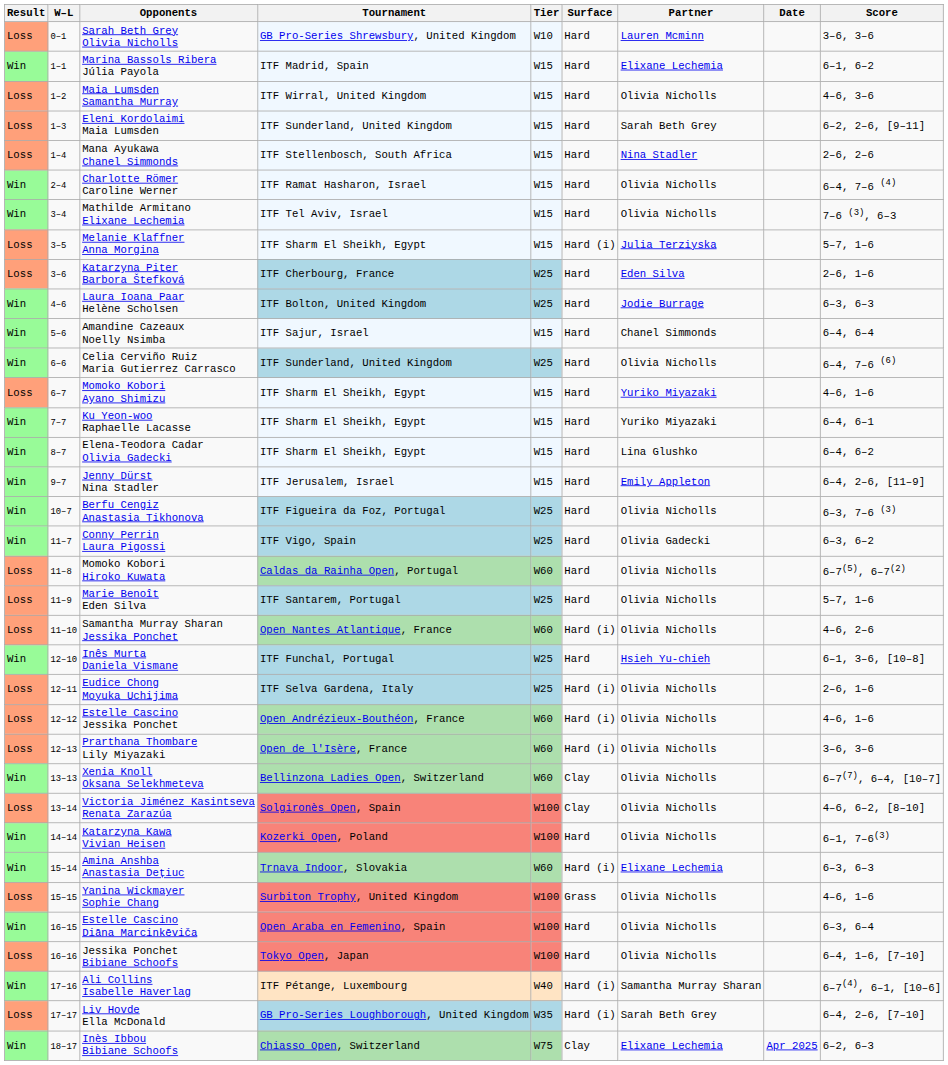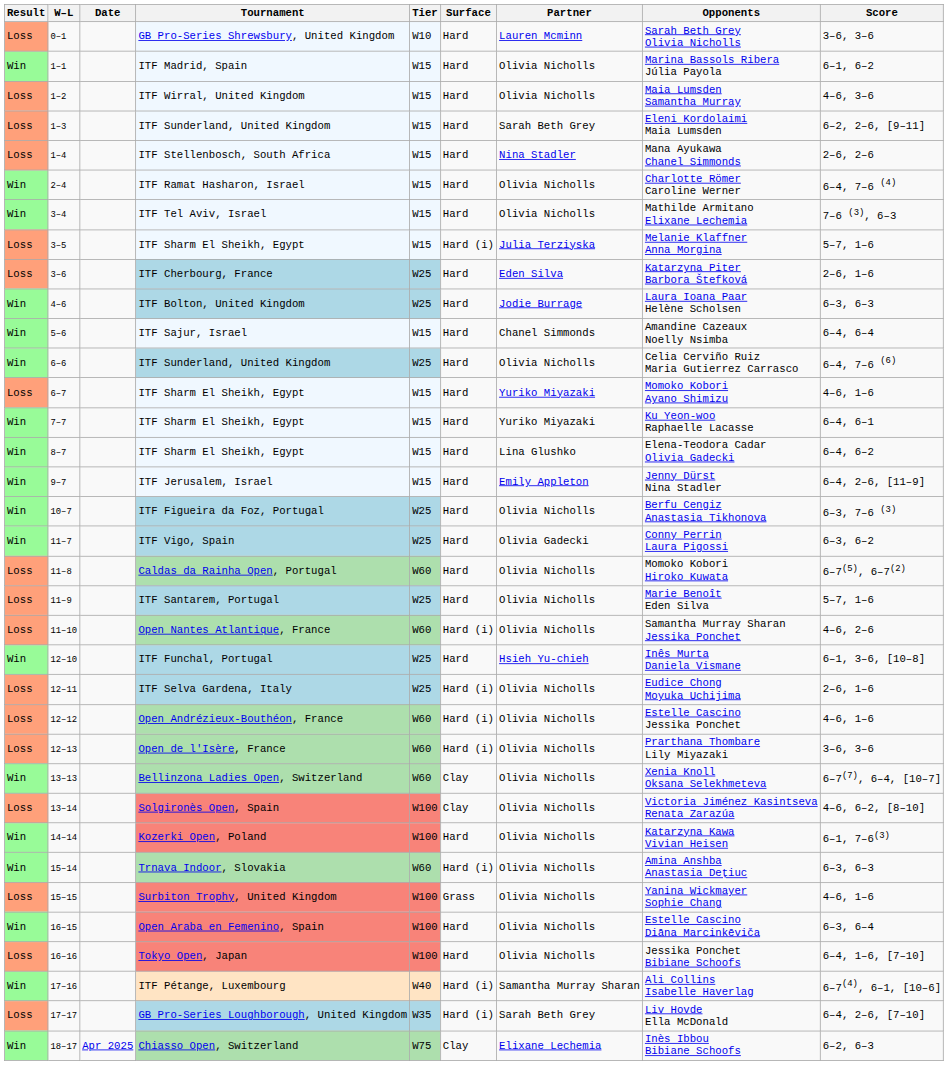 <table class="wikitable sortable nowrap">
 <tr>
 <th>Result</th>
 <th class=unsortable>W–L</th>
-<th>Opponents</th>
+<th>Date</th>
 <th>Tournament</th>
 <th>Tier</th>
 <th>Surface</th>
 <th>Partner</th>
-<th>Date</th>
+<th>Opponents</th>
 <th class=unsortable>Score</th>
 </tr>
 <tr>
 <td bgcolor=ffa07a>Loss</td>
 <td><small>0–1</small></td>
-<td> <a href='#'>Sarah Beth Grey</a> <br>  <a href='#'>Olivia Nicholls</a></td>
+<td></td>
 <td bgcolor=#f0f8ff><a href='#'>GB Pro-Series Shrewsbury</a>, United Kingdom</td>
 <td bgcolor=#f0f8ff>W10</td>
 <td>Hard</td>
 <td> <a href='#'>Lauren Mcminn</a></td>
-<td></td>
+<td> <a href='#'>Sarah Beth Grey</a> <br>  <a href='#'>Olivia Nicholls</a></td>
 <td>3–6, 3–6</td>
 </tr>
 <tr>
 <td bgcolor=98FB98>Win</td>
 <td><small>1–1</small></td>
-<td> <a href='#'>Marina Bassols Ribera</a> <br>  Júlia Payola</td>
+<td></td>
 <td bgcolor=#f0f8ff>ITF Madrid, Spain</td>
 <td bgcolor=#f0f8ff>W15</td>
 <td>Hard</td>
-<td> <a href='#'>Elixane Lechemia</a></td>
-<td></td>
+<td> Olivia Nicholls</td>
+<td> <a href='#'>Marina Bassols Ribera</a> <br>  Júlia Payola</td>
 <td>6–1, 6–2</td>
 </tr>
 <tr>
 <td bgcolor=ffa07a>Loss</td>
 <td><small>1–2</small></td>
-<td> <a href='#'>Maia Lumsden</a> <br>  <a href='#'>Samantha Murray</a></td>
+<td></td>
 <td bgcolor=#f0f8ff>ITF Wirral, United Kingdom</td>
 <td bgcolor=#f0f8ff>W15</td>
 <td>Hard</td>
 <td> Olivia Nicholls</td>
-<td></td>
+<td> <a href='#'>Maia Lumsden</a> <br>  <a href='#'>Samantha Murray</a></td>
 <td>4–6, 3–6</td>
 </tr>
 <tr>
 <td bgcolor=ffa07a>Loss</td>
 <td><small>1–3</small></td>
-<td> <a href='#'>Eleni Kordolaimi</a> <br>  Maia Lumsden</td>
+<td></td>
 <td bgcolor=#f0f8ff>ITF Sunderland, United Kingdom</td>
 <td bgcolor=#f0f8ff>W15</td>
 <td>Hard</td>
 <td> Sarah Beth Grey</td>
-<td></td>
+<td> <a href='#'>Eleni Kordolaimi</a> <br>  Maia Lumsden</td>
 <td>6–2, 2–6, [9–11]</td>
 </tr>
 <tr>
 <td bgcolor=ffa07a>Loss</td>
 <td><small>1–4</small></td>
-<td> Mana Ayukawa <br>  <a href='#'>Chanel Simmonds</a></td>
+<td></td>
 <td bgcolor=#f0f8ff>ITF Stellenbosch, South Africa</td>
 <td bgcolor=#f0f8ff>W15</td>
 <td>Hard</td>
 <td> <a href='#'>Nina Stadler</a></td>
-<td></td>
+<td> Mana Ayukawa <br>  <a href='#'>Chanel Simmonds</a></td>
 <td>2–6, 2–6</td>
 </tr>
 <tr>
 <td bgcolor=98FB98>Win</td>
 <td><small>2–4</small></td>
-<td> <a href='#'>Charlotte Römer</a> <br>  Caroline Werner</td>
+<td></td>
 <td bgcolor=#f0f8ff>ITF Ramat Hasharon, Israel</td>
 <td bgcolor=#f0f8ff>W15</td>
 <td>Hard</td>
 <td> Olivia Nicholls</td>
-<td></td>
+<td> <a href='#'>Charlotte Römer</a> <br>  Caroline Werner</td>
 <td>6–4, 7–6 <sup>(4)</sup></td>
 </tr>
 <tr>
 <td bgcolor=98FB98>Win</td>
 <td><small>3–4</small></td>
-<td> Mathilde Armitano <br>  <a href='#'>Elixane Lechemia</a></td>
+<td></td>
 <td bgcolor=#f0f8ff>ITF Tel Aviv, Israel</td>
 <td bgcolor=#f0f8ff>W15</td>
 <td>Hard</td>
 <td> Olivia Nicholls</td>
-<td></td>
+<td> Mathilde Armitano <br>  <a href='#'>Elixane Lechemia</a></td>
 <td>7–6 <sup>(3)</sup>, 6–3</td>
 </tr>
 <tr>
 <td bgcolor=ffa07a>Loss</td>
 <td><small>3–5</small></td>
-<td> <a href='#'>Melanie Klaffner</a> <br>  <a href='#'>Anna Morgina</a></td>
+<td></td>
 <td bgcolor=#f0f8ff>ITF Sharm El Sheikh, Egypt</td>
 <td bgcolor=#f0f8ff>W15</td>
 <td>Hard (i)</td>
 <td> <a href='#'>Julia Terziyska</a></td>
-<td></td>
+<td> <a href='#'>Melanie Klaffner</a> <br>  <a href='#'>Anna Morgina</a></td>
 <td>5–7, 1–6</td>
 </tr>
 <tr>
 <td bgcolor=ffa07a>Loss</td>
 <td><small>3–6</small></td>
-<td> <a href='#'>Katarzyna Piter</a> <br>  <a href='#'>Barbora Štefková</a></td>
+<td></td>
 <td bgcolor=lightblue>ITF Cherbourg, France</td>
 <td bgcolor=lightblue>W25</td>
 <td>Hard</td>
 <td> <a href='#'>Eden Silva</a></td>
-<td></td>
+<td> <a href='#'>Katarzyna Piter</a> <br>  <a href='#'>Barbora Štefková</a></td>
 <td>2–6, 1–6</td>
 </tr>
 <tr>
 <td bgcolor=98FB98>Win</td>
 <td><small>4–6</small></td>
-<td> <a href='#'>Laura Ioana Paar</a> <br>  Helène Scholsen</td>
+<td></td>
 <td bgcolor=lightblue>ITF Bolton, United Kingdom</td>
 <td bgcolor=lightblue>W25</td>
 <td>Hard</td>
 <td> <a href='#'>Jodie Burrage</a></td>
-<td></td>
+<td> <a href='#'>Laura Ioana Paar</a> <br>  Helène Scholsen</td>
 <td>6–3, 6–3</td>
 </tr>
 <tr>
 <td bgcolor=98FB98>Win</td>
 <td><small>5–6</small></td>
-<td> Amandine Cazeaux <br>  Noelly Nsimba</td>
+<td></td>
 <td bgcolor=#f0f8ff>ITF Sajur, Israel</td>
 <td bgcolor=#f0f8ff>W15</td>
 <td>Hard</td>
 <td> Chanel Simmonds</td>
-<td></td>
+<td> Amandine Cazeaux <br>  Noelly Nsimba</td>
 <td>6–4, 6–4</td>
 </tr>
 <tr>
 <td bgcolor=98FB98>Win</td>
 <td><small>6–6</small></td>
-<td> Celia Cerviño Ruiz <br>  Maria Gutierrez Carrasco</td>
+<td></td>
 <td bgcolor=lightblue>ITF Sunderland, United Kingdom</td>
 <td bgcolor=lightblue>W25</td>
 <td>Hard</td>
 <td> Olivia Nicholls</td>
-<td></td>
+<td> Celia Cerviño Ruiz <br>  Maria Gutierrez Carrasco</td>
 <td>6–4, 7–6 <sup>(6)</sup></td>
 </tr>
 <tr>
 <td bgcolor=ffa07a>Loss</td>
 <td><small>6–7</small></td>
-<td> <a href='#'>Momoko Kobori</a> <br>  <a href='#'>Ayano Shimizu</a></td>
+<td></td>
 <td bgcolor=#f0f8ff>ITF Sharm El Sheikh, Egypt</td>
 <td bgcolor=#f0f8ff>W15</td>
 <td>Hard</td>
 <td> <a href='#'>Yuriko Miyazaki</a></td>
-<td></td>
+<td> <a href='#'>Momoko Kobori</a> <br>  <a href='#'>Ayano Shimizu</a></td>
 <td>4–6, 1–6</td>
 </tr>
 <tr>
 <td bgcolor=98FB98>Win</td>
 <td><small>7–7</small></td>
-<td> <a href='#'>Ku Yeon-woo</a> <br>  Raphaelle Lacasse</td>
+<td></td>
 <td bgcolor=#f0f8ff>ITF Sharm El Sheikh, Egypt</td>
 <td bgcolor=#f0f8ff>W15</td>
 <td>Hard</td>
 <td> Yuriko Miyazaki</td>
-<td></td>
+<td> <a href='#'>Ku Yeon-woo</a> <br>  Raphaelle Lacasse</td>
 <td>6–4, 6–1</td>
 </tr>
 <tr>
 <td bgcolor=98FB98>Win</td>
 <td><small>8–7</small></td>
-<td> Elena-Teodora Cadar <br>  <a href='#'>Olivia Gadecki</a></td>
+<td></td>
 <td bgcolor=#f0f8ff>ITF Sharm El Sheikh, Egypt</td>
 <td bgcolor=#f0f8ff>W15</td>
 <td>Hard</td>
 <td> Lina Glushko</td>
-<td></td>
+<td> Elena-Teodora Cadar <br>  <a href='#'>Olivia Gadecki</a></td>
 <td>6–4, 6–2</td>
 </tr>
 <tr>
 <td bgcolor=98FB98>Win</td>
 <td><small>9–7</small></td>
-<td> <a href='#'>Jenny Dürst</a> <br>  Nina Stadler</td>
+<td></td>
 <td bgcolor=#f0f8ff>ITF Jerusalem, Israel</td>
 <td bgcolor=#f0f8ff>W15</td>
 <td>Hard</td>
 <td> <a href='#'>Emily Appleton</a></td>
-<td></td>
+<td> <a href='#'>Jenny Dürst</a> <br>  Nina Stadler</td>
 <td>6–4, 2–6, [11–9]</td>
 </tr>
 <tr>
 <td bgcolor=98FB98>Win</td>
 <td><small>10–7</small></td>
-<td> <a href='#'>Berfu Cengiz</a> <br>  <a href='#'>Anastasia Tikhonova</a></td>
+<td></td>
 <td bgcolor=lightblue>ITF Figueira da Foz, Portugal</td>
 <td bgcolor=lightblue>W25</td>
 <td>Hard</td>
 <td> Olivia Nicholls</td>
-<td></td>
+<td> <a href='#'>Berfu Cengiz</a> <br>  <a href='#'>Anastasia Tikhonova</a></td>
 <td>6–3, 7–6 <sup>(3)</sup></td>
 </tr>
 <tr>
 <td bgcolor=98FB98>Win</td>
 <td><small>11–7</small></td>
-<td> <a href='#'>Conny Perrin</a> <br>  <a href='#'>Laura Pigossi</a></td>
+<td></td>
 <td bgcolor=lightblue>ITF Vigo, Spain</td>
 <td bgcolor=lightblue>W25</td>
 <td>Hard</td>
 <td> Olivia Gadecki</td>
-<td></td>
+<td> <a href='#'>Conny Perrin</a> <br>  <a href='#'>Laura Pigossi</a></td>
 <td>6–3, 6–2</td>
 </tr>
 <tr>
 <td bgcolor=ffa07a>Loss</td>
 <td><small>11–8</small></td>
-<td> Momoko Kobori <br>  <a href='#'>Hiroko Kuwata</a></td>
+<td><a href='#'></a></td>
 <td bgcolor=addfad><a href='#'>Caldas da Rainha Open</a>, Portugal</td>
 <td bgcolor=addfad>W60</td>
 <td>Hard</td>
 <td> Olivia Nicholls</td>
-<td><a href='#'></a></td>
+<td> Momoko Kobori <br>  <a href='#'>Hiroko Kuwata</a></td>
 <td>6–7<sup>(5)</sup>, 6–7<sup>(2)</sup></td>
 </tr>
 <tr>
 <td bgcolor=ffa07a>Loss</td>
 <td><small>11–9</small></td>
-<td> <a href='#'>Marie Benoît</a> <br>  Eden Silva</td>
+<td></td>
 <td bgcolor=lightblue>ITF Santarem, Portugal</td>
 <td bgcolor=lightblue>W25</td>
 <td>Hard</td>
 <td> Olivia Nicholls</td>
-<td></td>
+<td> <a href='#'>Marie Benoît</a> <br>  Eden Silva</td>
 <td>5–7, 1–6</td>
 </tr>
 <tr>
 <td bgcolor=ffa07a>Loss</td>
 <td><small>11–10</small></td>
-<td> Samantha Murray Sharan <br>  <a href='#'>Jessika Ponchet</a></td>
+<td><a href='#'></a></td>
 <td bgcolor=addfad><a href='#'>Open Nantes Atlantique</a>, France</td>
 <td bgcolor=addfad>W60</td>
 <td>Hard (i)</td>
 <td> Olivia Nicholls</td>
-<td><a href='#'></a></td>
+<td> Samantha Murray Sharan <br>  <a href='#'>Jessika Ponchet</a></td>
 <td>4–6, 2–6</td>
 </tr>
 <tr>
 <td bgcolor=98FB98>Win</td>
 <td><small>12–10</small></td>
-<td> <a href='#'>Inês Murta</a> <br>  <a href='#'>Daniela Vismane</a></td>
+<td></td>
 <td bgcolor=lightblue>ITF Funchal, Portugal</td>
 <td bgcolor=lightblue>W25</td>
 <td>Hard</td>
 <td> <a href='#'>Hsieh Yu-chieh</a></td>
-<td></td>
+<td> <a href='#'>Inês Murta</a> <br>  <a href='#'>Daniela Vismane</a></td>
 <td>6–1, 3–6, [10–8]</td>
 </tr>
 <tr>
 <td bgcolor=ffa07a>Loss</td>
 <td><small>12–11</small></td>
-<td> <a href='#'>Eudice Chong</a> <br>  <a href='#'>Moyuka Uchijima</a></td>
+<td></td>
 <td bgcolor=lightblue>ITF Selva Gardena, Italy</td>
 <td bgcolor=lightblue>W25</td>
 <td>Hard (i)</td>
 <td> Olivia Nicholls</td>
-<td></td>
+<td> <a href='#'>Eudice Chong</a> <br>  <a href='#'>Moyuka Uchijima</a></td>
 <td>2–6, 1–6</td>
 </tr>
 <tr>
 <td bgcolor=ffa07a>Loss</td>
 <td><small>12–12</small></td>
-<td> <a href='#'>Estelle Cascino</a> <br>  Jessika Ponchet</td>
+<td><a href='#'></a></td>
 <td bgcolor=addfad><a href='#'>Open Andrézieux-Bouthéon</a>, France</td>
 <td bgcolor=addfad>W60</td>
 <td>Hard (i)</td>
 <td> Olivia Nicholls</td>
-<td><a href='#'></a></td>
+<td> <a href='#'>Estelle Cascino</a> <br>  Jessika Ponchet</td>
 <td>4–6, 1–6</td>
 </tr>
 <tr>
 <td bgcolor=ffa07a>Loss</td>
 <td><small>12–13</small></td>
-<td> <a href='#'>Prarthana Thombare</a> <br>  Lily Miyazaki</td>
+<td><a href='#'></a></td>
 <td bgcolor=addfad><a href='#'>Open de l'Isère</a>, France</td>
 <td bgcolor=addfad>W60</td>
 <td>Hard (i)</td>
 <td> Olivia Nicholls</td>
-<td><a href='#'></a></td>
+<td> <a href='#'>Prarthana Thombare</a> <br>  Lily Miyazaki</td>
 <td>3–6, 3–6</td>
 </tr>
 <tr>
 <td bgcolor=98FB98>Win</td>
 <td><small>13–13</small></td>
-<td> <a href='#'>Xenia Knoll</a> <br>  <a href='#'>Oksana Selekhmeteva</a></td>
+<td><a href='#'></a></td>
 <td bgcolor=addfad><a href='#'>Bellinzona Ladies Open</a>, Switzerland</td>
 <td bgcolor=addfad>W60</td>
 <td>Clay</td>
 <td> Olivia Nicholls</td>
-<td><a href='#'></a></td>
+<td> <a href='#'>Xenia Knoll</a> <br>  <a href='#'>Oksana Selekhmeteva</a></td>
 <td>6–7<sup>(7)</sup>, 6–4, [10–7]</td>
 </tr>
 <tr>
 <td bgcolor=ffa07a>Loss</td>
 <td><small>13–14</small></td>
-<td> <a href='#'>Victoria Jiménez Kasintseva</a> <br>  <a href='#'>Renata Zarazúa</a></td>
+<td><a href='#'></a></td>
 <td bgcolor=f88379><a href='#'>Solgironès Open</a>, Spain</td>
 <td bgcolor=f88379>W100</td>
 <td>Clay</td>
 <td> Olivia Nicholls</td>
-<td><a href='#'></a></td>
+<td> <a href='#'>Victoria Jiménez Kasintseva</a> <br>  <a href='#'>Renata Zarazúa</a></td>
 <td>4–6, 6–2, [8–10]</td>
 </tr>
 <tr>
 <td bgcolor=98FB98>Win</td>
 <td><small>14–14</small></td>
-<td> <a href='#'>Katarzyna Kawa</a> <br>  <a href='#'>Vivian Heisen</a></td>
+<td><a href='#'></a></td>
 <td bgcolor=f88379><a href='#'>Kozerki Open</a>, Poland</td>
 <td bgcolor=f88379>W100</td>
 <td>Hard</td>
 <td> Olivia Nicholls</td>
-<td><a href='#'></a></td>
+<td> <a href='#'>Katarzyna Kawa</a> <br>  <a href='#'>Vivian Heisen</a></td>
 <td>6–1, 7–6<sup>(3)</sup></td>
 </tr>
 <tr>
 <td bgcolor=98FB98>Win</td>
 <td><small>15–14</small></td>
-<td> <a href='#'>Amina Anshba</a> <br>  <a href='#'>Anastasia Dețiuc</a></td>
+<td></td>
 <td bgcolor=addfad><a href='#'>Trnava Indoor</a>, Slovakia</td>
 <td bgcolor=addfad>W60</td>
 <td>Hard (i)</td>
-<td> <a href='#'>Elixane Lechemia</a></td>
-<td></td>
+<td> Olivia Nicholls</td>
+<td> <a href='#'>Amina Anshba</a> <br>  <a href='#'>Anastasia Dețiuc</a></td>
 <td>6–3, 6–3</td>
 </tr>
 <tr>
 <td bgcolor=ffa07a>Loss</td>
 <td><small>15–15</small></td>
-<td> <a href='#'>Yanina Wickmayer</a> <br>  <a href='#'>Sophie Chang</a></td>
+<td></td>
 <td bgcolor=f88379><a href='#'>Surbiton Trophy</a>, United Kingdom</td>
 <td bgcolor=f88379>W100</td>
 <td>Grass</td>
 <td> Olivia Nicholls</td>
-<td></td>
+<td> <a href='#'>Yanina Wickmayer</a> <br>  <a href='#'>Sophie Chang</a></td>
 <td>4–6, 1–6</td>
 </tr>
 <tr>
 <td bgcolor=98FB98>Win</td>
 <td><small>16–15</small></td>
-<td> <a href='#'>Estelle Cascino</a> <br>  <a href='#'>Diāna Marcinkēviča</a></td>
+<td><a href='#'></a></td>
 <td bgcolor=f88379><a href='#'>Open Araba en Femenino</a>, Spain</td>
 <td bgcolor=f88379>W100</td>
 <td>Hard</td>
 <td> Olivia Nicholls</td>
-<td><a href='#'></a></td>
+<td> <a href='#'>Estelle Cascino</a> <br>  <a href='#'>Diāna Marcinkēviča</a></td>
 <td>6–3, 6–4</td>
 </tr>
 <tr>
 <td bgcolor=ffa07a>Loss</td>
 <td><small>16–16</small></td>
-<td> Jessika Ponchet <br>  <a href='#'>Bibiane Schoofs</a></td>
+<td><a href='#'></a></td>
 <td bgcolor=f88379><a href='#'>Tokyo Open</a>, Japan</td>
 <td bgcolor=f88379>W100</td>
 <td>Hard</td>
 <td> Olivia Nicholls</td>
-<td><a href='#'></a></td>
+<td> Jessika Ponchet <br>  <a href='#'>Bibiane Schoofs</a></td>
 <td>6–4, 1–6, [7–10]</td>
 </tr>
 <tr>
 <td bgcolor=98FB98>Win</td>
 <td><small>17–16</small></td>
-<td> <a href='#'>Ali Collins</a> <br>  <a href='#'>Isabelle Haverlag</a></td>
+<td></td>
 <td bgcolor=ffe4c4>ITF Pétange, Luxembourg</td>
 <td bgcolor=ffe4c4>W40</td>
 <td>Hard (i)</td>
 <td> Samantha Murray Sharan</td>
-<td></td>
+<td> <a href='#'>Ali Collins</a> <br>  <a href='#'>Isabelle Haverlag</a></td>
 <td>6–7<sup>(4)</sup>, 6–1, [10–6]</td>
 </tr>
 <tr>
 <td style="background:#ffa07a;">Loss</td>
 <td><small>17–17</small></td>
-<td> <a href='#'>Liv Hovde</a> <br>  Ella McDonald</td>
+<td></td>
 <td style="background:lightblue;"><a href='#'>GB Pro-Series Loughborough</a>, United Kingdom</td>
 <td style="background:lightblue;">W35</td>
 <td>Hard (i)</td>
 <td> Sarah Beth Grey</td>
-<td></td>
+<td> <a href='#'>Liv Hovde</a> <br>  Ella McDonald</td>
 <td>6–4, 2–6, [7–10]</td>
 </tr>
 <tr>
 <td bgcolor=98FB98>Win</td>
 <td><small>18–17</small></td>
-<td> <a href='#'>Inès Ibbou</a> <br>  <a href='#'>Bibiane Schoofs</a></td>
+<td><a href='#'>Apr 2025</a></td>
 <td bgcolor=addfad><a href='#'>Chiasso Open</a>, Switzerland</td>
 <td bgcolor=addfad>W75</td>
 <td>Clay</td>
 <td> <a href='#'>Elixane Lechemia</a></td>
-<td><a href='#'>Apr 2025</a></td>
+<td> <a href='#'>Inès Ibbou</a> <br>  <a href='#'>Bibiane Schoofs</a></td>
 <td>6–2, 6–3</td>
 </tr>
 </table>
